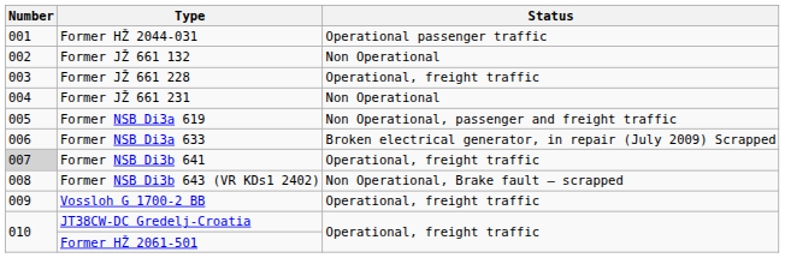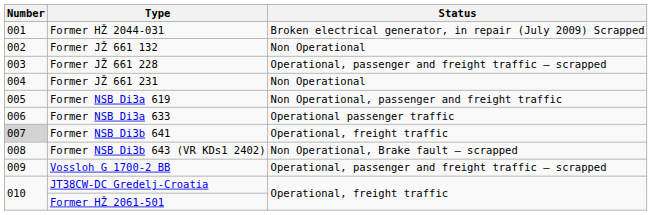 <table class="wikitable">
 <tr>
 <th bgcolor="#c0c0c0">Number</th>
 <th bgcolor="#c0c0c0">Type</th>
 <th bgcolor="#c0c0c0">Status</th>
 </tr>
 <tr>
 <td>001</td>
 <td>Former HŽ 2044-031</td>
-<td>Operational passenger traffic</td>
+<td>Broken electrical generator, in repair (July 2009) Scrapped</td>
 </tr>
 <tr>
 <td>002</td>
 <td>Former JŽ 661 132</td>
 <td>Non Operational</td>
 </tr>
 <tr>
 <td>003</td>
 <td>Former JŽ 661 228</td>
-<td>Operational, freight traffic</td>
+<td>Operational, passenger and freight traffic — scrapped</td>
 </tr>
 <tr>
 <td>004</td>
 <td>Former JŽ 661 231</td>
 <td>Non Operational</td>
 </tr>
 <tr>
 <td>005</td>
 <td>Former <a href='#'>NSB Di3a</a> 619</td>
 <td>Non Operational, passenger and freight traffic</td>
 </tr>
 <tr>
 <td>006</td>
 <td>Former <a href='#'>NSB Di3a</a> 633</td>
-<td>Broken electrical generator, in repair (July 2009) Scrapped</td>
+<td>Operational passenger traffic</td>
 </tr>
 <tr>
 <td style="background: lightgrey;">007</td>
 <td>Former <a href='#'>NSB Di3b</a> 641</td>
 <td>Operational, freight traffic</td>
 </tr>
 <tr>
 <td>008</td>
 <td>Former <a href='#'>NSB Di3b</a> 643 (VR KDs1 2402)</td>
 <td>Non Operational, Brake fault — scrapped</td>
 </tr>
 <tr>
 <td>009</td>
 <td><a href='#'>Vossloh G 1700-2 BB</a></td>
-<td>Operational, freight traffic</td>
+<td>Operational, passenger and freight traffic — scrapped</td>
 </tr>
 <tr>
 <td rowspan="2">010</td>
 <td><a href='#'>JT38CW-DC Gredelj-Croatia</a></td>
 <td rowspan="2">Operational, freight traffic</td>
 </tr>
 <tr>
 <td><a href='#'>Former HŽ 2061-501</a></td>
 </tr>
 </table>
